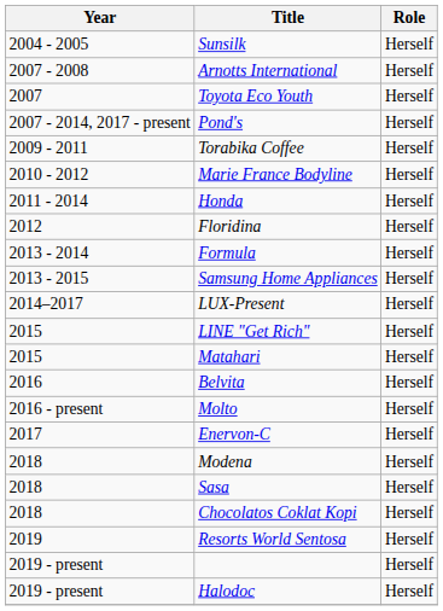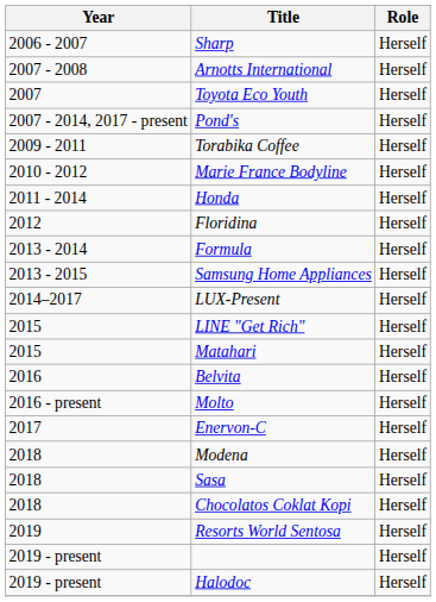 <table class="wikitable">
 <tr>
 <th>Year</th>
 <th>Title</th>
 <th>Role</th>
 </tr>
 <tr>
-<td>2004 - 2005</td>
-<td><em><a href='#'>Sunsilk</a></em></td>
+<td>2006 - 2007</td>
+<td><em><a href='#'>Sharp</a></em></td>
 <td>Herself</td>
 </tr>
 <tr>
 <td>2007 - 2008</td>
 <td><em><a href='#'>Arnotts International</a></em></td>
 <td>Herself</td>
 </tr>
 <tr>
 <td>2007</td>
 <td><em><a href='#'>Toyota Eco Youth</a></em></td>
 <td>Herself</td>
 </tr>
 <tr>
 <td>2007 - 2014, 2017 - present</td>
 <td><em><a href='#'>Pond's</a></em></td>
 <td>Herself</td>
 </tr>
 <tr>
 <td>2009 - 2011</td>
 <td><em>Torabika Coffee</em></td>
 <td>Herself</td>
 </tr>
 <tr>
 <td>2010 - 2012</td>
 <td><em><a href='#'>Marie France Bodyline</a></em></td>
 <td>Herself</td>
 </tr>
 <tr>
 <td>2011 - 2014</td>
 <td><em><a href='#'>Honda</a></em></td>
 <td>Herself</td>
 </tr>
 <tr>
 <td>2012</td>
 <td><em>Floridina</em></td>
 <td>Herself</td>
 </tr>
 <tr>
 <td>2013 - 2014</td>
 <td><em><a href='#'>Formula</a></em></td>
 <td>Herself</td>
 </tr>
 <tr>
 <td>2013 - 2015</td>
 <td><em><a href='#'>Samsung Home Appliances</a></em></td>
 <td>Herself</td>
 </tr>
 <tr>
 <td>2014–2017</td>
 <td><em>LUX-Present</em></td>
 <td>Herself</td>
 </tr>
 <tr>
 <td>2015</td>
 <td><em><a href='#'>LINE "Get Rich"</a></em></td>
 <td>Herself</td>
 </tr>
 <tr>
 <td>2015</td>
 <td><em><a href='#'>Matahari</a></em></td>
 <td>Herself</td>
 </tr>
 <tr>
 <td>2016</td>
 <td><em><a href='#'>Belvita</a></em></td>
 <td>Herself</td>
 </tr>
 <tr>
 <td>2016 - present</td>
 <td><em><a href='#'>Molto</a></em></td>
 <td>Herself</td>
 </tr>
 <tr>
 <td>2017</td>
 <td><em><a href='#'>Enervon-C</a></em></td>
 <td>Herself</td>
 </tr>
 <tr>
 <td>2018</td>
 <td><em>Modena</em></td>
 <td>Herself</td>
 </tr>
 <tr>
 <td>2018</td>
 <td><em><a href='#'>Sasa</a></em></td>
 <td>Herself</td>
 </tr>
 <tr>
 <td>2018</td>
 <td><em><a href='#'>Chocolatos Coklat Kopi</a></em></td>
 <td>Herself</td>
 </tr>
 <tr>
 <td>2019</td>
 <td><em><a href='#'>Resorts World Sentosa</a></em></td>
 <td>Herself</td>
 </tr>
 <tr>
 <td>2019 - present</td>
 <td><em></em></td>
 <td>Herself</td>
 </tr>
 <tr>
 <td>2019 - present</td>
 <td><em><a href='#'>Halodoc</a></em></td>
 <td>Herself</td>
 </tr>
 <tr>
 </tr>
 </table>
